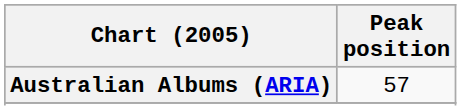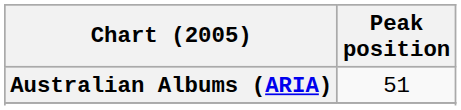 <table class="wikitable sortable plainrowheaders" style="text-align:center">
 <tr>
 <th scope="col">Chart (2005)</th>
 <th scope="col">Peak<br>position</th>
 </tr>
 <tr>
 <th scope="row">Australian Albums (<a href='#'>ARIA</a>)</th>
-<td>57</td>
+<td>51</td>
 </tr>
 <tr>
 </tr>
 <tr>
 </tr>
 </table>
